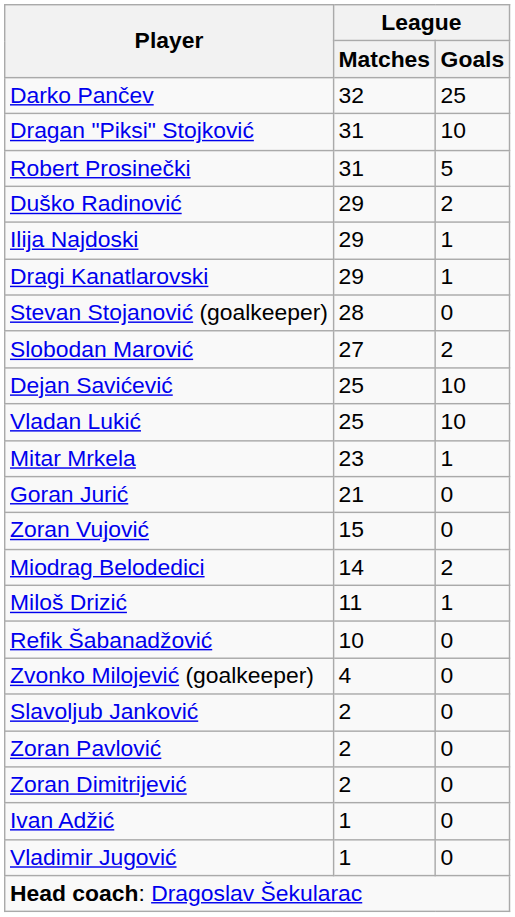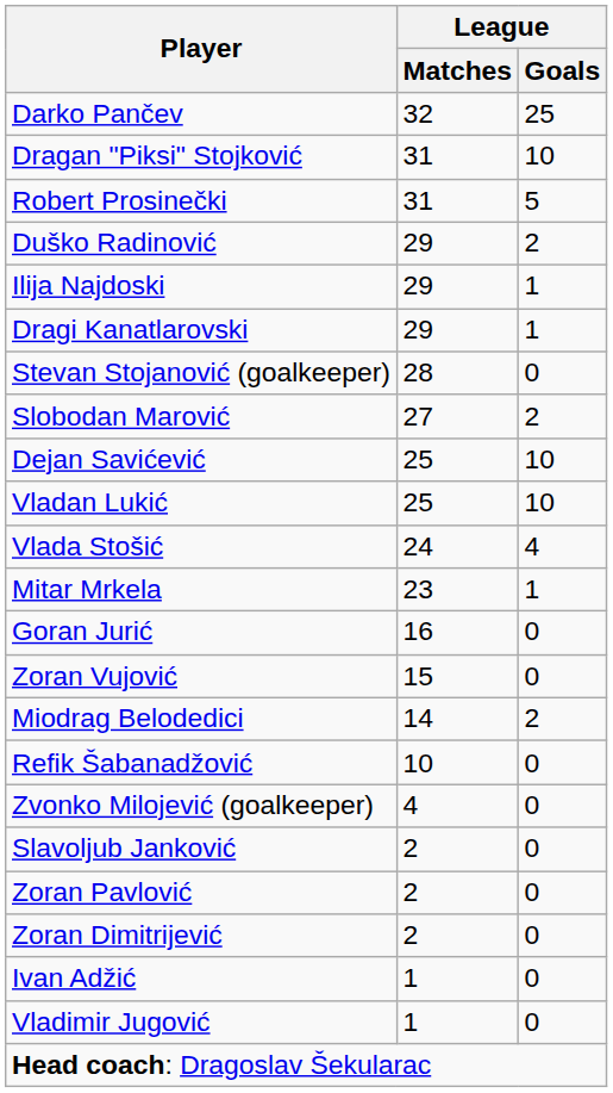 <table class="wikitable sortable">
 <tr>
 <th rowspan=2>Player</th>
 <th colspan=2>League</th>
 </tr>
 <tr>
 <th>Matches</th>
 <th>Goals</th>
 </tr>
 <tr>
 <td> <a href='#'>Darko Pančev</a></td>
 <td>32</td>
 <td>25</td>
 </tr>
 <tr>
 <td> <a href='#'>Dragan "Piksi" Stojković</a></td>
 <td>31</td>
 <td>10</td>
 </tr>
 <tr>
 <td> <a href='#'>Robert Prosinečki</a></td>
 <td>31</td>
 <td>5</td>
 </tr>
 <tr>
 <td> <a href='#'>Duško Radinović</a></td>
 <td>29</td>
 <td>2</td>
 </tr>
 <tr>
 <td> <a href='#'>Ilija Najdoski</a></td>
 <td>29</td>
 <td>1</td>
 </tr>
 <tr>
 <td> <a href='#'>Dragi Kanatlarovski</a></td>
 <td>29</td>
 <td>1</td>
 </tr>
 <tr>
 <td> <a href='#'>Stevan Stojanović</a> (goalkeeper)</td>
 <td>28</td>
 <td>0</td>
 </tr>
 <tr>
 <td> <a href='#'>Slobodan Marović</a></td>
 <td>27</td>
 <td>2</td>
 </tr>
 <tr>
 <td> <a href='#'>Dejan Savićević</a></td>
 <td>25</td>
 <td>10</td>
 </tr>
 <tr>
 <td> <a href='#'>Vladan Lukić</a></td>
 <td>25</td>
 <td>10</td>
 </tr>
 <tr>
+<td> <a href='#'>Vlada Stošić</a></td>
+<td>24</td>
+<td>4</td>
+</tr>
+<tr>
 <td> <a href='#'>Mitar Mrkela</a></td>
 <td>23</td>
 <td>1</td>
 </tr>
 <tr>
 <td> <a href='#'>Goran Jurić</a></td>
-<td>21</td>
+<td>16</td>
 <td>0</td>
 </tr>
 <tr>
 <td> <a href='#'>Zoran Vujović</a></td>
 <td>15</td>
 <td>0</td>
 </tr>
 <tr>
 <td> <a href='#'>Miodrag Belodedici</a> </td>
 <td>14</td>
 <td>2</td>
-</tr>
-<tr>
-<td> <a href='#'>Miloš Drizić</a></td>
-<td>11</td>
-<td>1</td>
 </tr>
 <tr>
 <td> <a href='#'>Refik Šabanadžović</a></td>
 <td>10</td>
 <td>0</td>
 </tr>
 <tr>
 <td> <a href='#'>Zvonko Milojević</a> (goalkeeper)</td>
 <td>4</td>
 <td>0</td>
 </tr>
 <tr>
 <td> <a href='#'>Slavoljub Janković</a></td>
 <td>2</td>
 <td>0</td>
 </tr>
 <tr>
 <td> <a href='#'>Zoran Pavlović</a></td>
 <td>2</td>
 <td>0</td>
 </tr>
 <tr>
 <td> <a href='#'>Zoran Dimitrijević</a></td>
 <td>2</td>
 <td>0</td>
 </tr>
 <tr>
 <td> <a href='#'>Ivan Adžić</a></td>
 <td>1</td>
 <td>0</td>
 </tr>
 <tr>
 <td> <a href='#'>Vladimir Jugović</a></td>
 <td>1</td>
 <td>0</td>
 </tr>
 <tr class="sortbottom">
 <td colspan=3><strong>Head coach</strong>: <a href='#'>Dragoslav Šekularac</a></td>
 </tr>
 </table>
